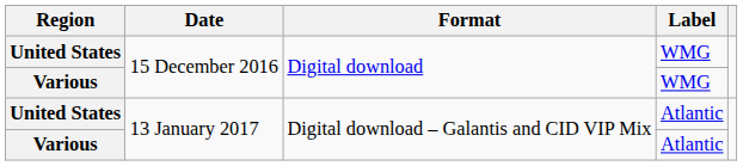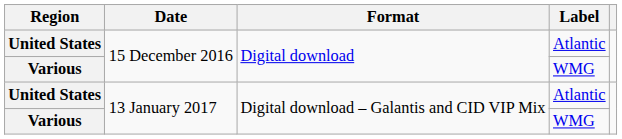 <table class="wikitable plainrowheaders">
 <tr>
 <th>Region</th>
 <th>Date</th>
 <th>Format</th>
 <th>Label</th>
 <th></th>
 </tr>
 <tr>
 <th scope="row">United States</th>
 <td rowspan="2">15 December 2016</td>
 <td rowspan="2"><a href='#'>Digital download</a></td>
-<td><a href='#'>WMG</a></td>
+<td><a href='#'>Atlantic</a></td>
 <td rowspan="2"></td>
 </tr>
 <tr>
 <th scope="row">Various</th>
 <td><a href='#'>WMG</a></td>
 </tr>
 <tr>
 <th scope="row">United States</th>
 <td rowspan="2">13 January 2017</td>
 <td rowspan="2">Digital download – Galantis and CID VIP Mix</td>
 <td><a href='#'>Atlantic</a></td>
 <td rowspan="2"></td>
 </tr>
 <tr>
 <th scope="row">Various</th>
-<td><a href='#'>Atlantic</a></td>
+<td><a href='#'>WMG</a></td>
 </tr>
 </table>
